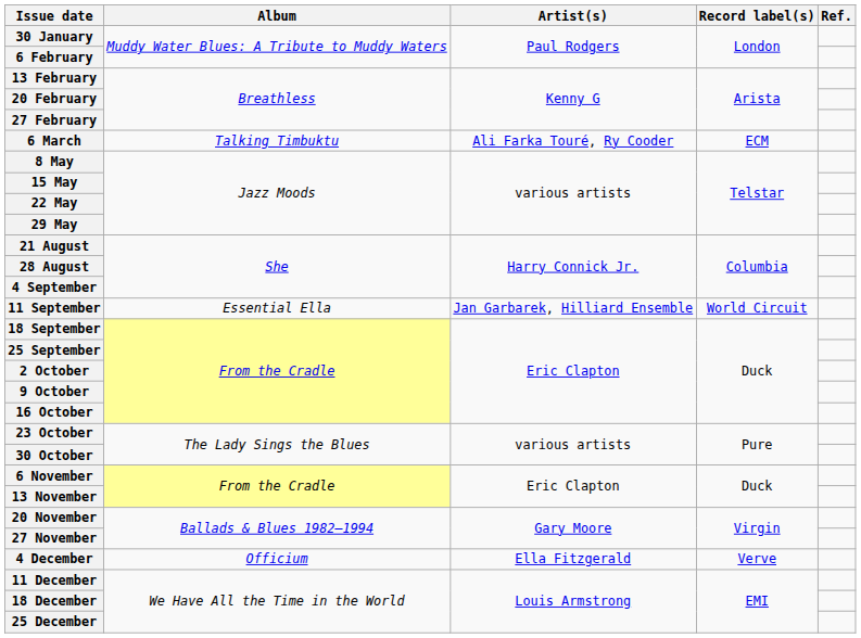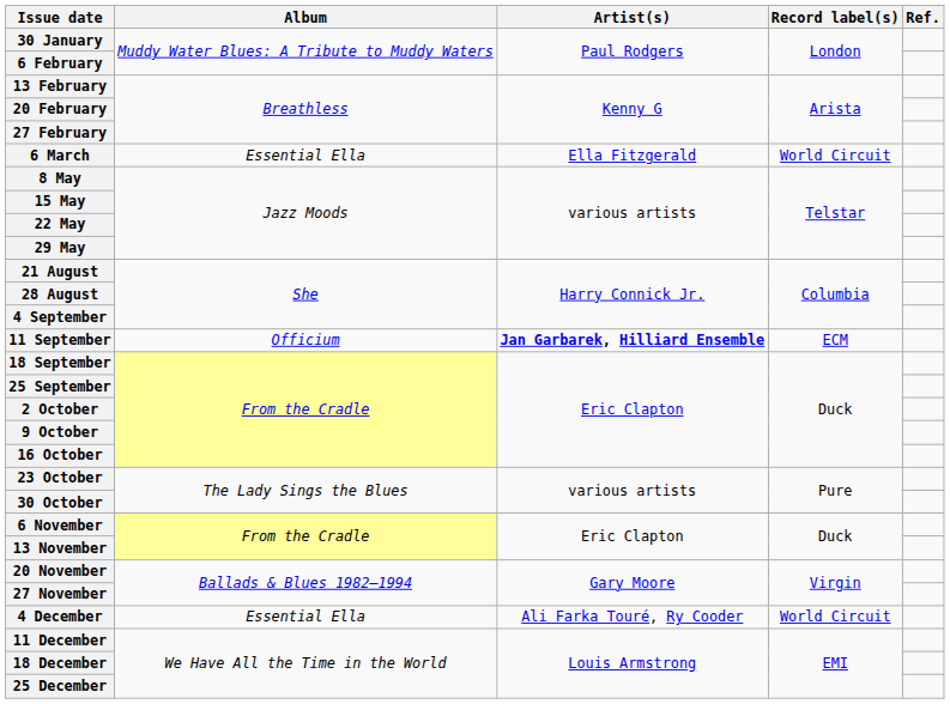 <table class="wikitable plainrowheaders" style="text-align:center">
 <tr>
 <th scope="col">Issue date</th>
 <th scope="col">Album</th>
 <th scope="col">Artist(s)</th>
 <th scope="col">Record label(s)</th>
 <th scope="col">Ref.</th>
 </tr>
 <tr>
 <th scope="row">30 January</th>
 <td rowspan="2"><em><a href='#'>Muddy Water Blues: A Tribute to Muddy Waters</a></em></td>
 <td rowspan="2"><a href='#'>Paul Rodgers</a></td>
 <td rowspan="2"><a href='#'>London</a></td>
 <td></td>
 </tr>
 <tr>
 <th scope="row">6 February</th>
 <td></td>
 </tr>
 <tr>
 <th scope="row">13 February</th>
 <td rowspan="3"><em><a href='#'>Breathless</a></em></td>
 <td rowspan="3"><a href='#'>Kenny G</a></td>
 <td rowspan="3"><a href='#'>Arista</a></td>
 <td></td>
 </tr>
 <tr>
 <th scope="row">20 February</th>
 <td></td>
 </tr>
 <tr>
 <th scope="row">27 February</th>
 <td></td>
 </tr>
 <tr>
 <th scope="row">6 March</th>
-<td><em><a href='#'>Talking Timbuktu</a></em></td>
-<td><a href='#'>Ali Farka Touré</a>, <a href='#'>Ry Cooder</a></td>
-<td><a href='#'>ECM</a></td>
+<td><em>Essential Ella</em></td>
+<td><a href='#'>Ella Fitzgerald</a></td>
+<td><a href='#'>World Circuit</a></td>
 <td></td>
 </tr>
 <tr>
 <th scope="row">8 May</th>
 <td rowspan="4"><em>Jazz Moods</em></td>
 <td rowspan="4">various artists</td>
 <td rowspan="4"><a href='#'>Telstar</a></td>
 <td></td>
 </tr>
 <tr>
 <th scope="row">15 May</th>
 <td></td>
 </tr>
 <tr>
 <th scope="row">22 May</th>
 <td></td>
 </tr>
 <tr>
 <th scope="row">29 May</th>
 <td></td>
 </tr>
 <tr>
 <th scope="row">21 August</th>
 <td rowspan="3"><em><a href='#'>She</a></em></td>
 <td rowspan="3"><a href='#'>Harry Connick Jr.</a></td>
 <td rowspan="3"><a href='#'>Columbia</a></td>
 <td></td>
 </tr>
 <tr>
 <th scope="row">28 August</th>
 <td></td>
 </tr>
 <tr>
 <th scope="row">4 September</th>
 <td></td>
 </tr>
 <tr>
 <th scope="row">11 September</th>
-<td><em>Essential Ella</em></td>
-<td><a href='#'>Jan Garbarek</a>, <a href='#'>Hilliard Ensemble</a></td>
-<td><a href='#'>World Circuit</a></td>
+<td><em><a href='#'>Officium</a></em></td>
+<td><strong><a href='#'>Jan Garbarek</a>, <a href='#'>Hilliard Ensemble</a></strong></td>
+<td><a href='#'>ECM</a></td>
 <td></td>
 </tr>
 <tr>
 <th scope="row">18 September</th>
 <td rowspan="5" style="background-color:#FFFF99"><em><a href='#'>From the Cradle</a></em> </td>
 <td rowspan="5"><a href='#'>Eric Clapton</a></td>
 <td rowspan="5">Duck</td>
 <td></td>
 </tr>
 <tr>
 <th scope="row">25 September</th>
 <td></td>
 </tr>
 <tr>
 <th scope="row">2 October</th>
 <td></td>
 </tr>
 <tr>
 <th scope="row">9 October</th>
 <td></td>
 </tr>
 <tr>
 <th scope="row">16 October</th>
 <td></td>
 </tr>
 <tr>
 <th scope="row">23 October</th>
 <td rowspan="2"><em>The Lady Sings the Blues</em></td>
 <td rowspan="2">various artists</td>
 <td rowspan="2">Pure</td>
 <td></td>
 </tr>
 <tr>
 <th scope="row">30 October</th>
 <td></td>
 </tr>
 <tr>
 <th scope="row">6 November</th>
 <td rowspan="2" style="background-color:#FFFF99"><em>From the Cradle</em> </td>
 <td rowspan="2">Eric Clapton</td>
 <td rowspan="2">Duck</td>
 <td></td>
 </tr>
 <tr>
 <th scope="row">13 November</th>
 <td></td>
 </tr>
 <tr>
 <th scope="row">20 November</th>
 <td rowspan="2"><em><a href='#'>Ballads & Blues 1982–1994</a></em></td>
 <td rowspan="2"><a href='#'>Gary Moore</a></td>
 <td rowspan="2"><a href='#'>Virgin</a></td>
 <td></td>
 </tr>
 <tr>
 <th scope="row">27 November</th>
 <td></td>
 </tr>
 <tr>
 <th scope="row">4 December</th>
-<td><em><a href='#'>Officium</a></em></td>
-<td><a href='#'>Ella Fitzgerald</a></td>
-<td><a href='#'>Verve</a></td>
+<td><em>Essential Ella</em></td>
+<td><a href='#'>Ali Farka Touré</a>, <a href='#'>Ry Cooder</a></td>
+<td><a href='#'>World Circuit</a></td>
 <td></td>
 </tr>
 <tr>
 <th scope="row">11 December</th>
 <td rowspan="3"><em>We Have All the Time in the World</em></td>
 <td rowspan="3"><a href='#'>Louis Armstrong</a></td>
 <td rowspan="3"><a href='#'>EMI</a></td>
 <td></td>
 </tr>
 <tr>
 <th scope="row">18 December</th>
 <td></td>
 </tr>
 <tr>
 <th scope="row">25 December</th>
 <td></td>
 </tr>
 </table>
